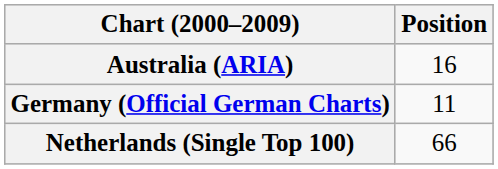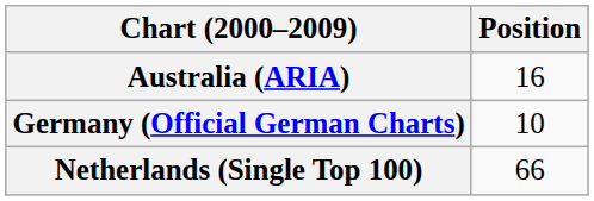 <table class="wikitable plainrowheaders sortable">
 <tr>
 <th scope="col">Chart (2000–2009)</th>
 <th scope="col">Position</th>
 </tr>
 <tr>
 <th scope="Row">Australia (<a href='#'>ARIA</a>)</th>
 <td style="text-align:center;">16</td>
 </tr>
 <tr>
 <th scope="Row">Germany (<a href='#'>Official German Charts</a>)</th>
-<td style="text-align:center;">11</td>
+<td style="text-align:center;">10</td>
 </tr>
 <tr>
 <th scope="row">Netherlands (Single Top 100)</th>
 <td style="text-align:center;">66</td>
 </tr>
 </table>
